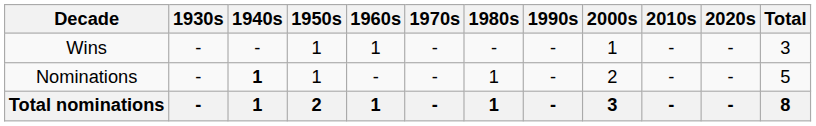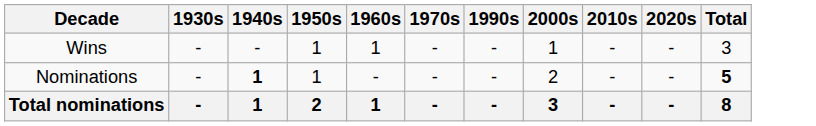 <table class="wikitable" style="text-align: center">
 <tr>
 <th>Decade</th>
 <th>1930s</th>
 <th>1940s</th>
 <th>1950s</th>
 <th>1960s</th>
 <th>1970s</th>
-<th>1980s</th>
 <th>1990s</th>
 <th>2000s</th>
 <th>2010s</th>
 <th>2020s</th>
 <th>Total</th>
 </tr>
 <tr>
 <td>Wins</td>
 <td>-</td>
 <td>-</td>
 <td>1</td>
 <td>1</td>
 <td>-</td>
 <td>-</td>
-<td>-</td>
 <td>1</td>
 <td>-</td>
 <td>-</td>
 <td>3</td>
 </tr>
 <tr>
 <td>Nominations</td>
 <td>-</td>
 <td><strong>1</strong></td>
 <td>1</td>
 <td>-</td>
 <td>-</td>
-<td>1</td>
 <td>-</td>
 <td>2</td>
 <td>-</td>
 <td>-</td>
-<td>5</td>
+<td><strong>5</strong></td>
 </tr>
 <tr>
 <th>Total nominations</th>
 <th>-</th>
 <th>1</th>
 <th>2</th>
 <th>1</th>
 <th>-</th>
-<th>1</th>
 <th>-</th>
 <th>3</th>
 <th>-</th>
 <th>-</th>
 <th>8</th>
 </tr>
 </table>
